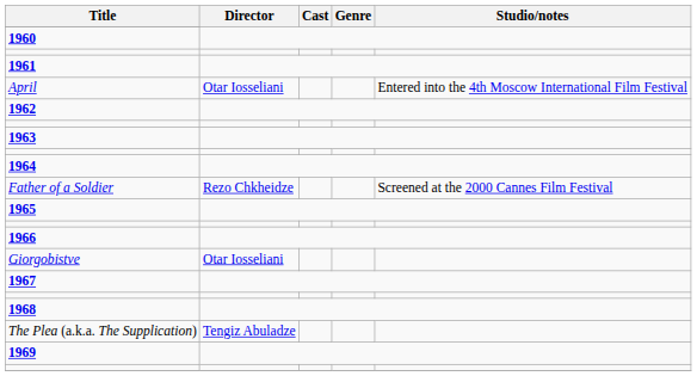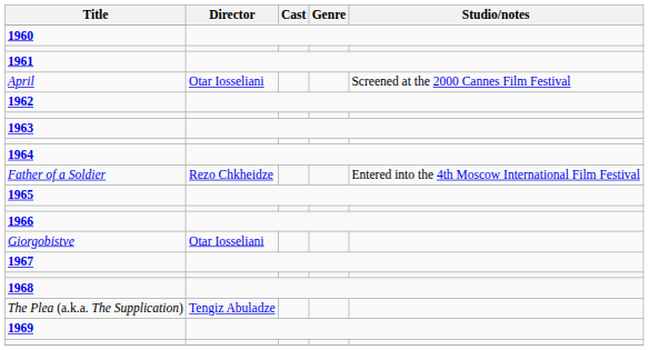 <table class="wikitable">
 <tr>
 <th>Title</th>
 <th>Director</th>
 <th>Cast</th>
 <th>Genre</th>
 <th>Studio/notes</th>
 </tr>
 <tr>
 </tr>
 <tr>
 <td><strong><a href='#'>1960</a></strong></td>
 </tr>
 <tr>
 <td></td>
 <td></td>
 <td></td>
 <td></td>
 <td></td>
 </tr>
 <tr>
 <td><strong><a href='#'>1961</a></strong></td>
 </tr>
 <tr>
 <td><em><a href='#'>April</a></em></td>
 <td><a href='#'>Otar Iosseliani</a></td>
 <td></td>
 <td></td>
-<td>Entered into the <a href='#'>4th Moscow International Film Festival</a></td>
+<td>Screened at the <a href='#'>2000 Cannes Film Festival</a></td>
 </tr>
 <tr>
 <td><strong><a href='#'>1962</a></strong></td>
 </tr>
 <tr>
 <td></td>
 <td></td>
 <td></td>
 <td></td>
 <td></td>
 </tr>
 <tr>
 <td><strong><a href='#'>1963</a></strong></td>
 </tr>
 <tr>
 <td></td>
 <td></td>
 <td></td>
 <td></td>
 <td></td>
 </tr>
 <tr>
 <td><strong><a href='#'>1964</a></strong></td>
 </tr>
 <tr>
 <td><em><a href='#'>Father of a Soldier</a></em></td>
 <td><a href='#'>Rezo Chkheidze</a></td>
 <td></td>
 <td></td>
-<td>Screened at the <a href='#'>2000 Cannes Film Festival</a></td>
+<td>Entered into the <a href='#'>4th Moscow International Film Festival</a></td>
 </tr>
 <tr>
 <td><strong><a href='#'>1965</a></strong></td>
 </tr>
 <tr>
 <td></td>
 <td></td>
 <td></td>
 <td></td>
 <td></td>
 </tr>
 <tr>
 <td><strong><a href='#'>1966</a></strong></td>
 </tr>
 <tr>
 <td><em><a href='#'>Giorgobistve</a></em></td>
 <td><a href='#'>Otar Iosseliani</a></td>
 <td></td>
 <td></td>
 <td></td>
 </tr>
 <tr>
 <td><strong><a href='#'>1967</a></strong></td>
 </tr>
 <tr>
 <td></td>
 <td></td>
 <td></td>
 <td></td>
 <td></td>
 </tr>
 <tr>
 <td><strong><a href='#'>1968</a></strong></td>
 </tr>
 <tr>
 <td><em>The Plea</em> (a.k.a. <em>The Supplication</em>)</td>
 <td><a href='#'>Tengiz Abuladze</a></td>
 <td></td>
 <td></td>
 <td></td>
 </tr>
 <tr>
 <td><strong><a href='#'>1969</a></strong></td>
 </tr>
 <tr>
 <td></td>
 <td></td>
 <td></td>
 <td></td>
 <td></td>
 </tr>
 <tr>
 </tr>
 </table>
